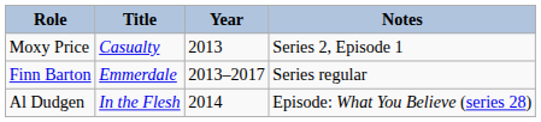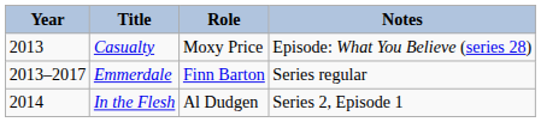 <table class="wikitable" style="font-size:95%">
 <tr style="text-align:center;">
+<th style="background:#B0C4DE;">Year</th>
+<th style="background:#B0C4DE;">Title</th>
 <th style="background:#B0C4DE;">Role</th>
-<th style="background:#B0C4DE;">Title</th>
-<th style="background:#B0C4DE;">Year</th>
 <th style="background:#B0C4DE;">Notes</th>
 </tr>
 <tr>
+<td>2013</td>
+<td><em><a href='#'>Casualty</a></em></td>
 <td>Moxy Price</td>
-<td><em><a href='#'>Casualty</a></em></td>
-<td>2013</td>
-<td>Series 2, Episode 1</td>
+<td>Episode: <em>What You Believe</em> (<a href='#'>series 28</a>)</td>
 </tr>
 <tr>
+<td>2013–2017</td>
+<td><em><a href='#'>Emmerdale</a></em></td>
 <td><a href='#'>Finn Barton</a></td>
-<td><em><a href='#'>Emmerdale</a></em></td>
-<td>2013–2017</td>
 <td>Series regular</td>
 </tr>
 <tr>
+<td>2014</td>
+<td><em><a href='#'>In the Flesh</a></em></td>
 <td>Al Dudgen</td>
-<td><em><a href='#'>In the Flesh</a></em></td>
-<td>2014</td>
-<td>Episode: <em>What You Believe</em> (<a href='#'>series 28</a>)</td>
+<td>Series 2, Episode 1</td>
 </tr>
 </table>
